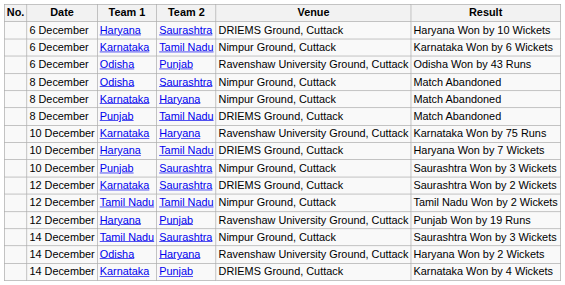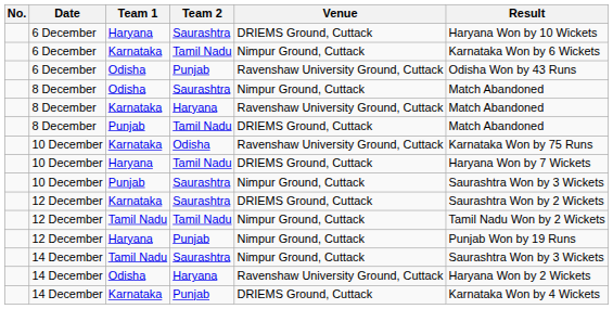 <table class="wikitable collapsible collapsed">
 <tr>
 <th>No.</th>
 <th>Date</th>
 <th>Team 1</th>
 <th>Team 2</th>
 <th>Venue</th>
 <th>Result</th>
 </tr>
 <tr>
 <td> </td>
 <td>6 December</td>
 <td><a href='#'>Haryana</a></td>
 <td><a href='#'>Saurashtra</a></td>
 <td>DRIEMS Ground, Cuttack</td>
 <td>Haryana Won by 10 Wickets</td>
 </tr>
 <tr>
 <td> </td>
 <td>6 December</td>
 <td><a href='#'>Karnataka</a></td>
 <td><a href='#'>Tamil Nadu</a></td>
 <td>Nimpur Ground, Cuttack</td>
 <td>Karnataka Won by 6 Wickets</td>
 </tr>
 <tr>
 <td> </td>
 <td>6 December</td>
 <td><a href='#'>Odisha</a></td>
 <td><a href='#'>Punjab</a></td>
 <td>Ravenshaw University Ground, Cuttack</td>
 <td>Odisha Won by 43 Runs</td>
 </tr>
 <tr>
 <td> </td>
 <td>8 December</td>
 <td><a href='#'>Odisha</a></td>
 <td><a href='#'>Saurashtra</a></td>
 <td>Nimpur Ground, Cuttack</td>
 <td>Match Abandoned</td>
 </tr>
 <tr>
 <td> </td>
 <td>8 December</td>
 <td><a href='#'>Karnataka</a></td>
 <td><a href='#'>Haryana</a></td>
-<td>Nimpur Ground, Cuttack</td>
+<td>Ravenshaw University Ground, Cuttack</td>
 <td>Match Abandoned</td>
 </tr>
 <tr>
 <td> </td>
 <td>8 December</td>
 <td><a href='#'>Punjab</a></td>
 <td><a href='#'>Tamil Nadu</a></td>
 <td>DRIEMS Ground, Cuttack</td>
 <td>Match Abandoned</td>
 </tr>
 <tr>
 <td> </td>
 <td>10 December</td>
 <td><a href='#'>Karnataka</a></td>
-<td><a href='#'>Haryana</a></td>
+<td><a href='#'>Odisha</a></td>
 <td>Ravenshaw University Ground, Cuttack</td>
 <td>Karnataka Won by 75 Runs</td>
 </tr>
 <tr>
 <td> </td>
 <td>10 December</td>
 <td><a href='#'>Haryana</a></td>
 <td><a href='#'>Tamil Nadu</a></td>
 <td>DRIEMS Ground, Cuttack</td>
 <td>Haryana Won by 7 Wickets</td>
 </tr>
 <tr>
 <td> </td>
 <td>10 December</td>
 <td><a href='#'>Punjab</a></td>
 <td><a href='#'>Saurashtra</a></td>
 <td>Nimpur Ground, Cuttack</td>
 <td>Saurashtra Won by 3 Wickets</td>
 </tr>
 <tr>
 <td> </td>
 <td>12 December</td>
 <td><a href='#'>Karnataka</a></td>
 <td><a href='#'>Saurashtra</a></td>
 <td>DRIEMS Ground, Cuttack</td>
 <td>Saurashtra Won by 2 Wickets</td>
 </tr>
 <tr>
 <td> </td>
 <td>12 December</td>
 <td><a href='#'>Tamil Nadu</a></td>
 <td><a href='#'>Tamil Nadu</a></td>
 <td>Nimpur Ground, Cuttack</td>
 <td>Tamil Nadu Won by 2 Wickets</td>
 </tr>
 <tr>
 <td> </td>
 <td>12 December</td>
 <td><a href='#'>Haryana</a></td>
 <td><a href='#'>Punjab</a></td>
-<td>Ravenshaw University Ground, Cuttack</td>
+<td>Nimpur Ground, Cuttack</td>
 <td>Punjab Won by 19 Runs</td>
 </tr>
 <tr>
 <td> </td>
 <td>14 December</td>
 <td><a href='#'>Tamil Nadu</a></td>
 <td><a href='#'>Saurashtra</a></td>
 <td>Nimpur Ground, Cuttack</td>
 <td>Saurashtra Won by 3 Wickets</td>
 </tr>
 <tr>
 <td> </td>
 <td>14 December</td>
 <td><a href='#'>Odisha</a></td>
 <td><a href='#'>Haryana</a></td>
 <td>Ravenshaw University Ground, Cuttack</td>
 <td>Haryana Won by 2 Wickets</td>
 </tr>
 <tr>
 <td> </td>
 <td>14 December</td>
 <td><a href='#'>Karnataka</a></td>
 <td><a href='#'>Punjab</a></td>
 <td>DRIEMS Ground, Cuttack</td>
 <td>Karnataka Won by 4 Wickets</td>
 </tr>
 </table>
